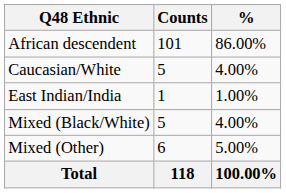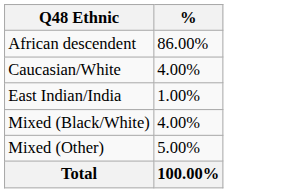 <table class="wikitable sortable">
 <tr>
 <th>Q48 Ethnic</th>
-<th>Counts</th>
 <th>%</th>
 </tr>
 <tr>
 <td>African descendent</td>
-<td>101</td>
 <td>86.00%</td>
 </tr>
 <tr>
 <td>Caucasian/White</td>
-<td>5</td>
 <td>4.00%</td>
 </tr>
 <tr>
 <td>East Indian/India</td>
-<td>1</td>
 <td>1.00%</td>
 </tr>
 <tr>
 <td>Mixed (Black/White)</td>
-<td>5</td>
 <td>4.00%</td>
 </tr>
 <tr>
 <td>Mixed (Other)</td>
-<td>6</td>
 <td>5.00%</td>
 </tr>
 <tr>
 <th>Total</th>
-<th>118</th>
 <th>100.00%</th>
 </tr>
 </table>
